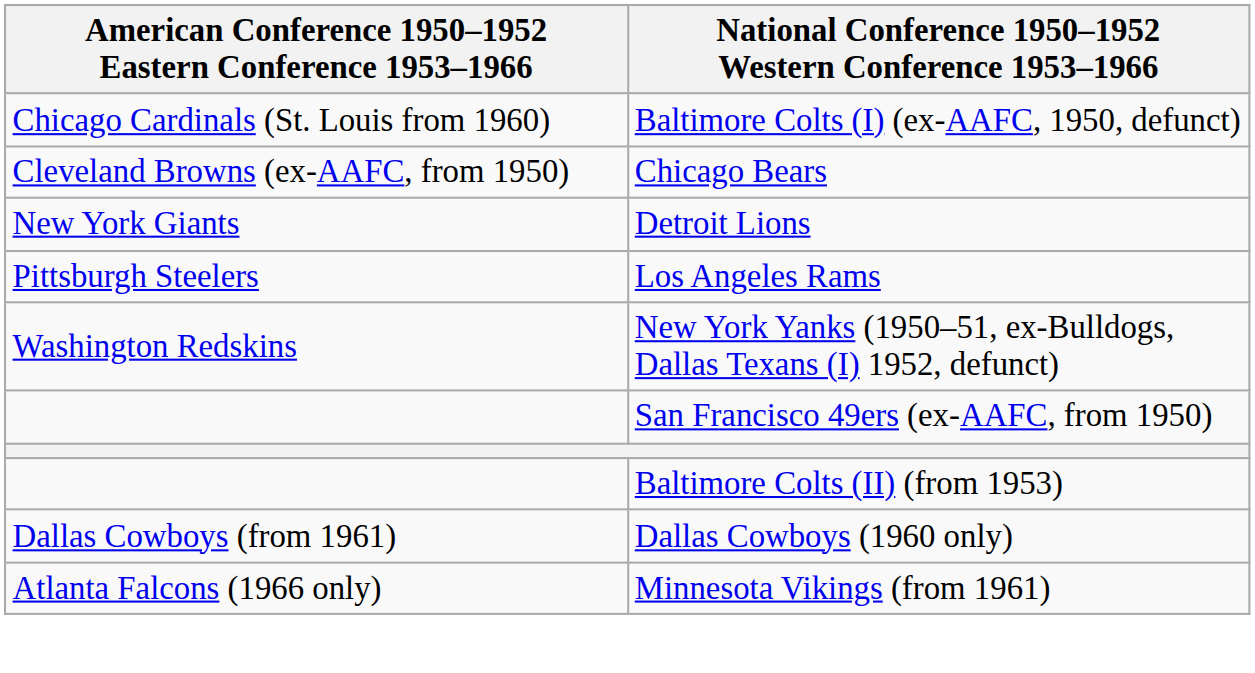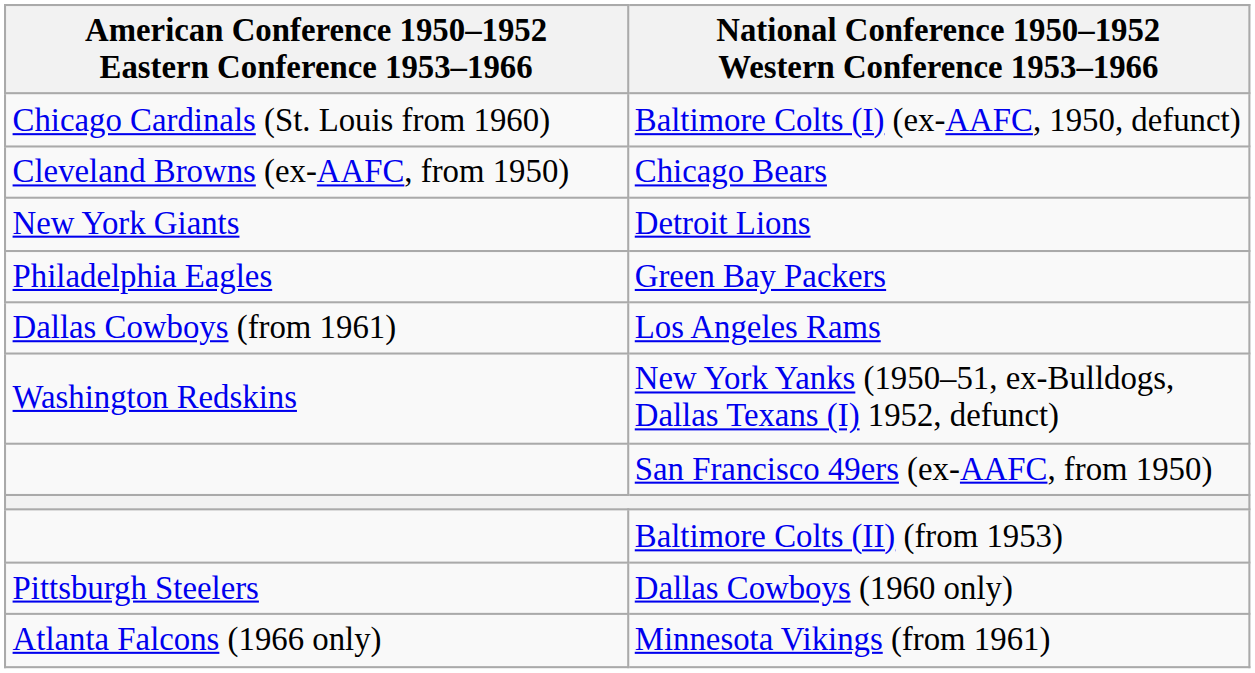 <table class="wikitable">
 <tr>
 <th style="width:50%">American Conference 1950–1952<br>Eastern Conference 1953–1966</th>
 <th style="width:50%">National Conference 1950–1952<br>Western Conference 1953–1966</th>
 </tr>
 <tr>
 <td><a href='#'>Chicago Cardinals</a> (St. Louis from 1960)</td>
 <td><a href='#'>Baltimore Colts (I)</a> (ex-<a href='#'>AAFC</a>, 1950, defunct)</td>
 </tr>
 <tr>
 <td><a href='#'>Cleveland Browns</a> (ex-<a href='#'>AAFC</a>, from 1950)</td>
 <td><a href='#'>Chicago Bears</a></td>
 </tr>
 <tr>
 <td><a href='#'>New York Giants</a></td>
 <td><a href='#'>Detroit Lions</a></td>
 </tr>
 <tr>
-<td><a href='#'>Pittsburgh Steelers</a></td>
+<td><a href='#'>Philadelphia Eagles</a></td>
+<td><a href='#'>Green Bay Packers</a></td>
+</tr>
+<tr>
+<td><a href='#'>Dallas Cowboys</a> (from 1961)</td>
 <td><a href='#'>Los Angeles Rams</a></td>
 </tr>
 <tr>
 <td><a href='#'>Washington Redskins</a></td>
 <td><a href='#'>New York Yanks</a> (1950–51, ex-Bulldogs, <a href='#'>Dallas Texans (I)</a> 1952, defunct)</td>
 </tr>
 <tr>
 <td></td>
 <td><a href='#'>San Francisco 49ers</a> (ex-<a href='#'>AAFC</a>, from 1950)</td>
 </tr>
 <tr>
 <th colspan=2></th>
 </tr>
 <tr>
 <td></td>
 <td><a href='#'>Baltimore Colts (II)</a> (from 1953)</td>
 </tr>
 <tr>
-<td><a href='#'>Dallas Cowboys</a> (from 1961)</td>
+<td><a href='#'>Pittsburgh Steelers</a></td>
 <td><a href='#'>Dallas Cowboys</a> (1960 only)</td>
 </tr>
 <tr>
 <td><a href='#'>Atlanta Falcons</a> (1966 only)</td>
 <td><a href='#'>Minnesota Vikings</a> (from 1961)</td>
 </tr>
 </table>
